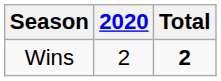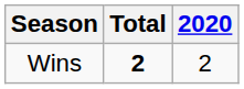 <table class="wikitable">
 <tr>
 <th>Season</th>
+<th><strong>Total</strong></th>
 <th><a href='#'>2020</a></th>
-<th><strong>Total</strong></th>
 </tr>
 <tr align="center">
 <td>Wins</td>
+<td><strong>2</strong></td>
 <td>2</td>
-<td><strong>2</strong></td>
 </tr>
 </table>
